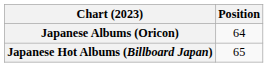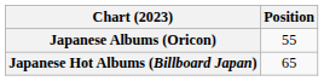 <table class="wikitable sortable plainrowheaders" style="text-align:center">
 <tr>
 <th scope="col">Chart (2023)</th>
 <th scope="col">Position</th>
 </tr>
 <tr>
 <th scope="row">Japanese Albums (Oricon)</th>
-<td>64</td>
+<td>55</td>
 </tr>
 <tr>
 <th scope="row">Japanese Hot Albums (<em>Billboard Japan</em>)</th>
 <td>65</td>
 </tr>
 </table>
